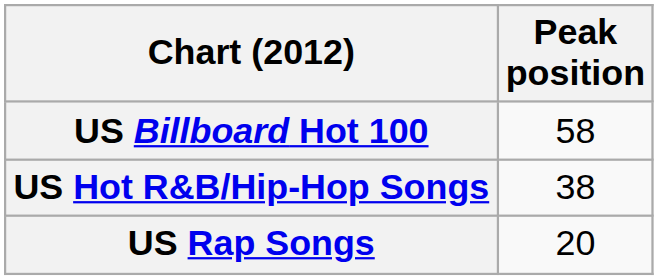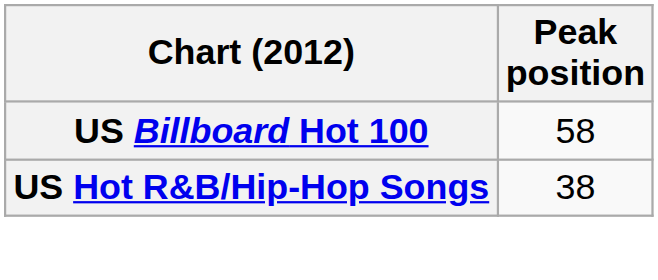 <table class="wikitable sortable plainrowheaders" style="text-align:center">
 <tr>
 <th scope="col">Chart (2012)</th>
 <th scope="col">Peak<br>position</th>
 </tr>
 <tr>
 <th scope="row">US <a href='#'><em>Billboard</em> Hot 100</a></th>
 <td>58</td>
 </tr>
 <tr>
 <th scope="row">US <a href='#'>Hot R&B/Hip-Hop Songs</a></th>
 <td>38</td>
 </tr>
-<tr>
-<th scope="row">US <a href='#'>Rap Songs</a></th>
-<td>20</td>
-</tr>
 </table>
